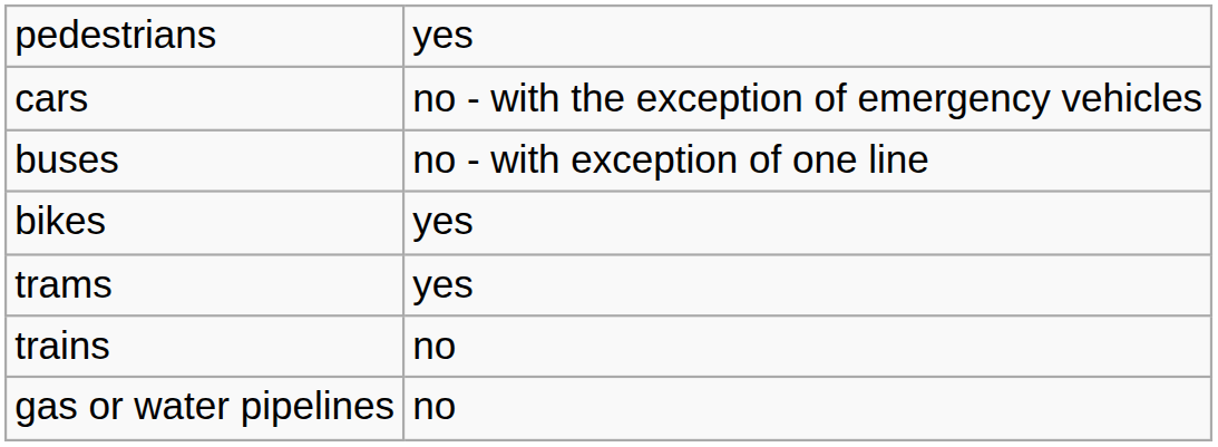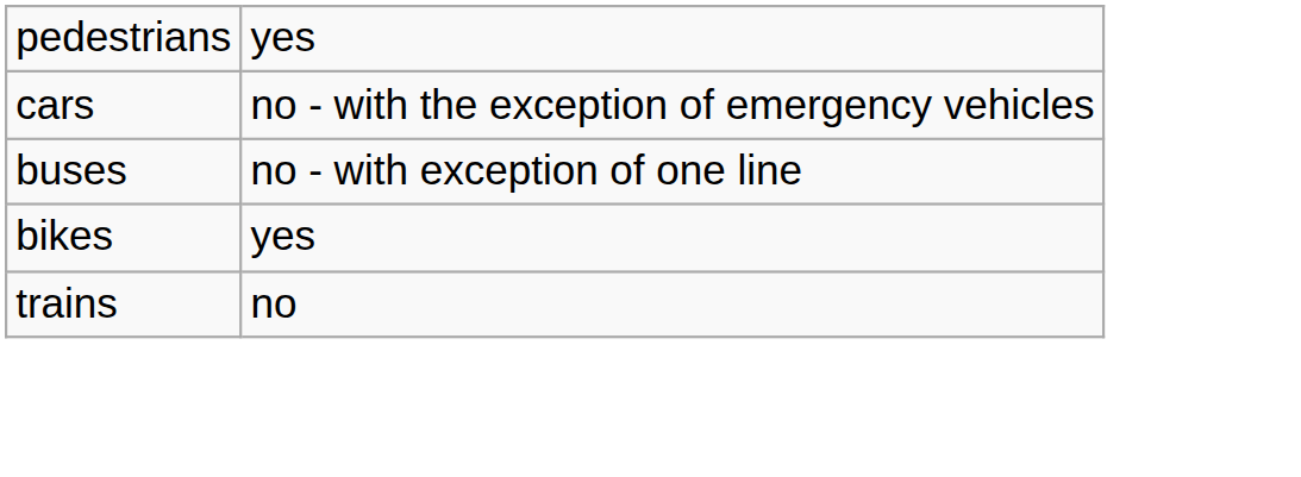 <table class="wikitable">
 <tr>
 <td>pedestrians</td>
 <td>yes</td>
 </tr>
 <tr>
 <td>cars</td>
 <td>no - with the exception of emergency vehicles</td>
 </tr>
 <tr>
 <td>buses</td>
 <td>no - with exception of one line</td>
 </tr>
 <tr>
 <td>bikes</td>
 <td>yes</td>
 </tr>
 <tr>
-<td>trams</td>
-<td>yes</td>
-</tr>
-<tr>
 <td>trains</td>
 <td>no</td>
 </tr>
-<tr>
-<td>gas or water pipelines</td>
-<td>no</td>
-</tr>
 </table>
